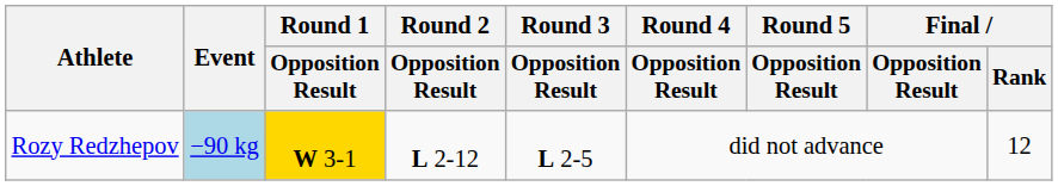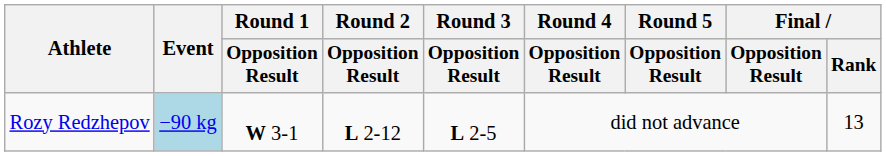 <table class="wikitable" style="font-size:90%">
 <tr>
 <th rowspan="2">Athlete</th>
 <th rowspan="2">Event</th>
 <th>Round 1</th>
 <th>Round 2</th>
 <th>Round 3</th>
 <th>Round 4</th>
 <th>Round 5</th>
 <th colspan=2>Final / </th>
 </tr>
 <tr style="font-size: 95%">
 <th>Opposition<br>Result</th>
 <th>Opposition<br>Result</th>
 <th>Opposition<br>Result</th>
 <th>Opposition<br>Result</th>
 <th>Opposition<br>Result</th>
 <th>Opposition<br>Result</th>
 <th>Rank</th>
 </tr>
 <tr align=center>
 <td align=left><a href='#'>Rozy Redzhepov</a></td>
 <td align=left style="background: lightblue;"><a href='#'>−90 kg</a></td>
-<td style="background: gold;"><br> <strong>W</strong> 3-1</td>
+<td><br> <strong>W</strong> 3-1</td>
 <td><br> <strong>L</strong> 2-12</td>
 <td><br> <strong>L</strong> 2-5</td>
 <td colspan=3>did not advance</td>
-<td>12</td>
+<td>13</td>
 </tr>
 </table>
